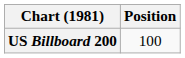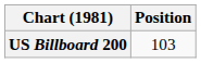 <table class="wikitable plainrowheaders" style="text-align:center">
 <tr>
 <th scope="col">Chart (1981)</th>
 <th scope="col">Position</th>
 </tr>
 <tr>
 <th scope="row">US <em>Billboard</em> 200</th>
-<td>100</td>
+<td>103</td>
 </tr>
 </table>
